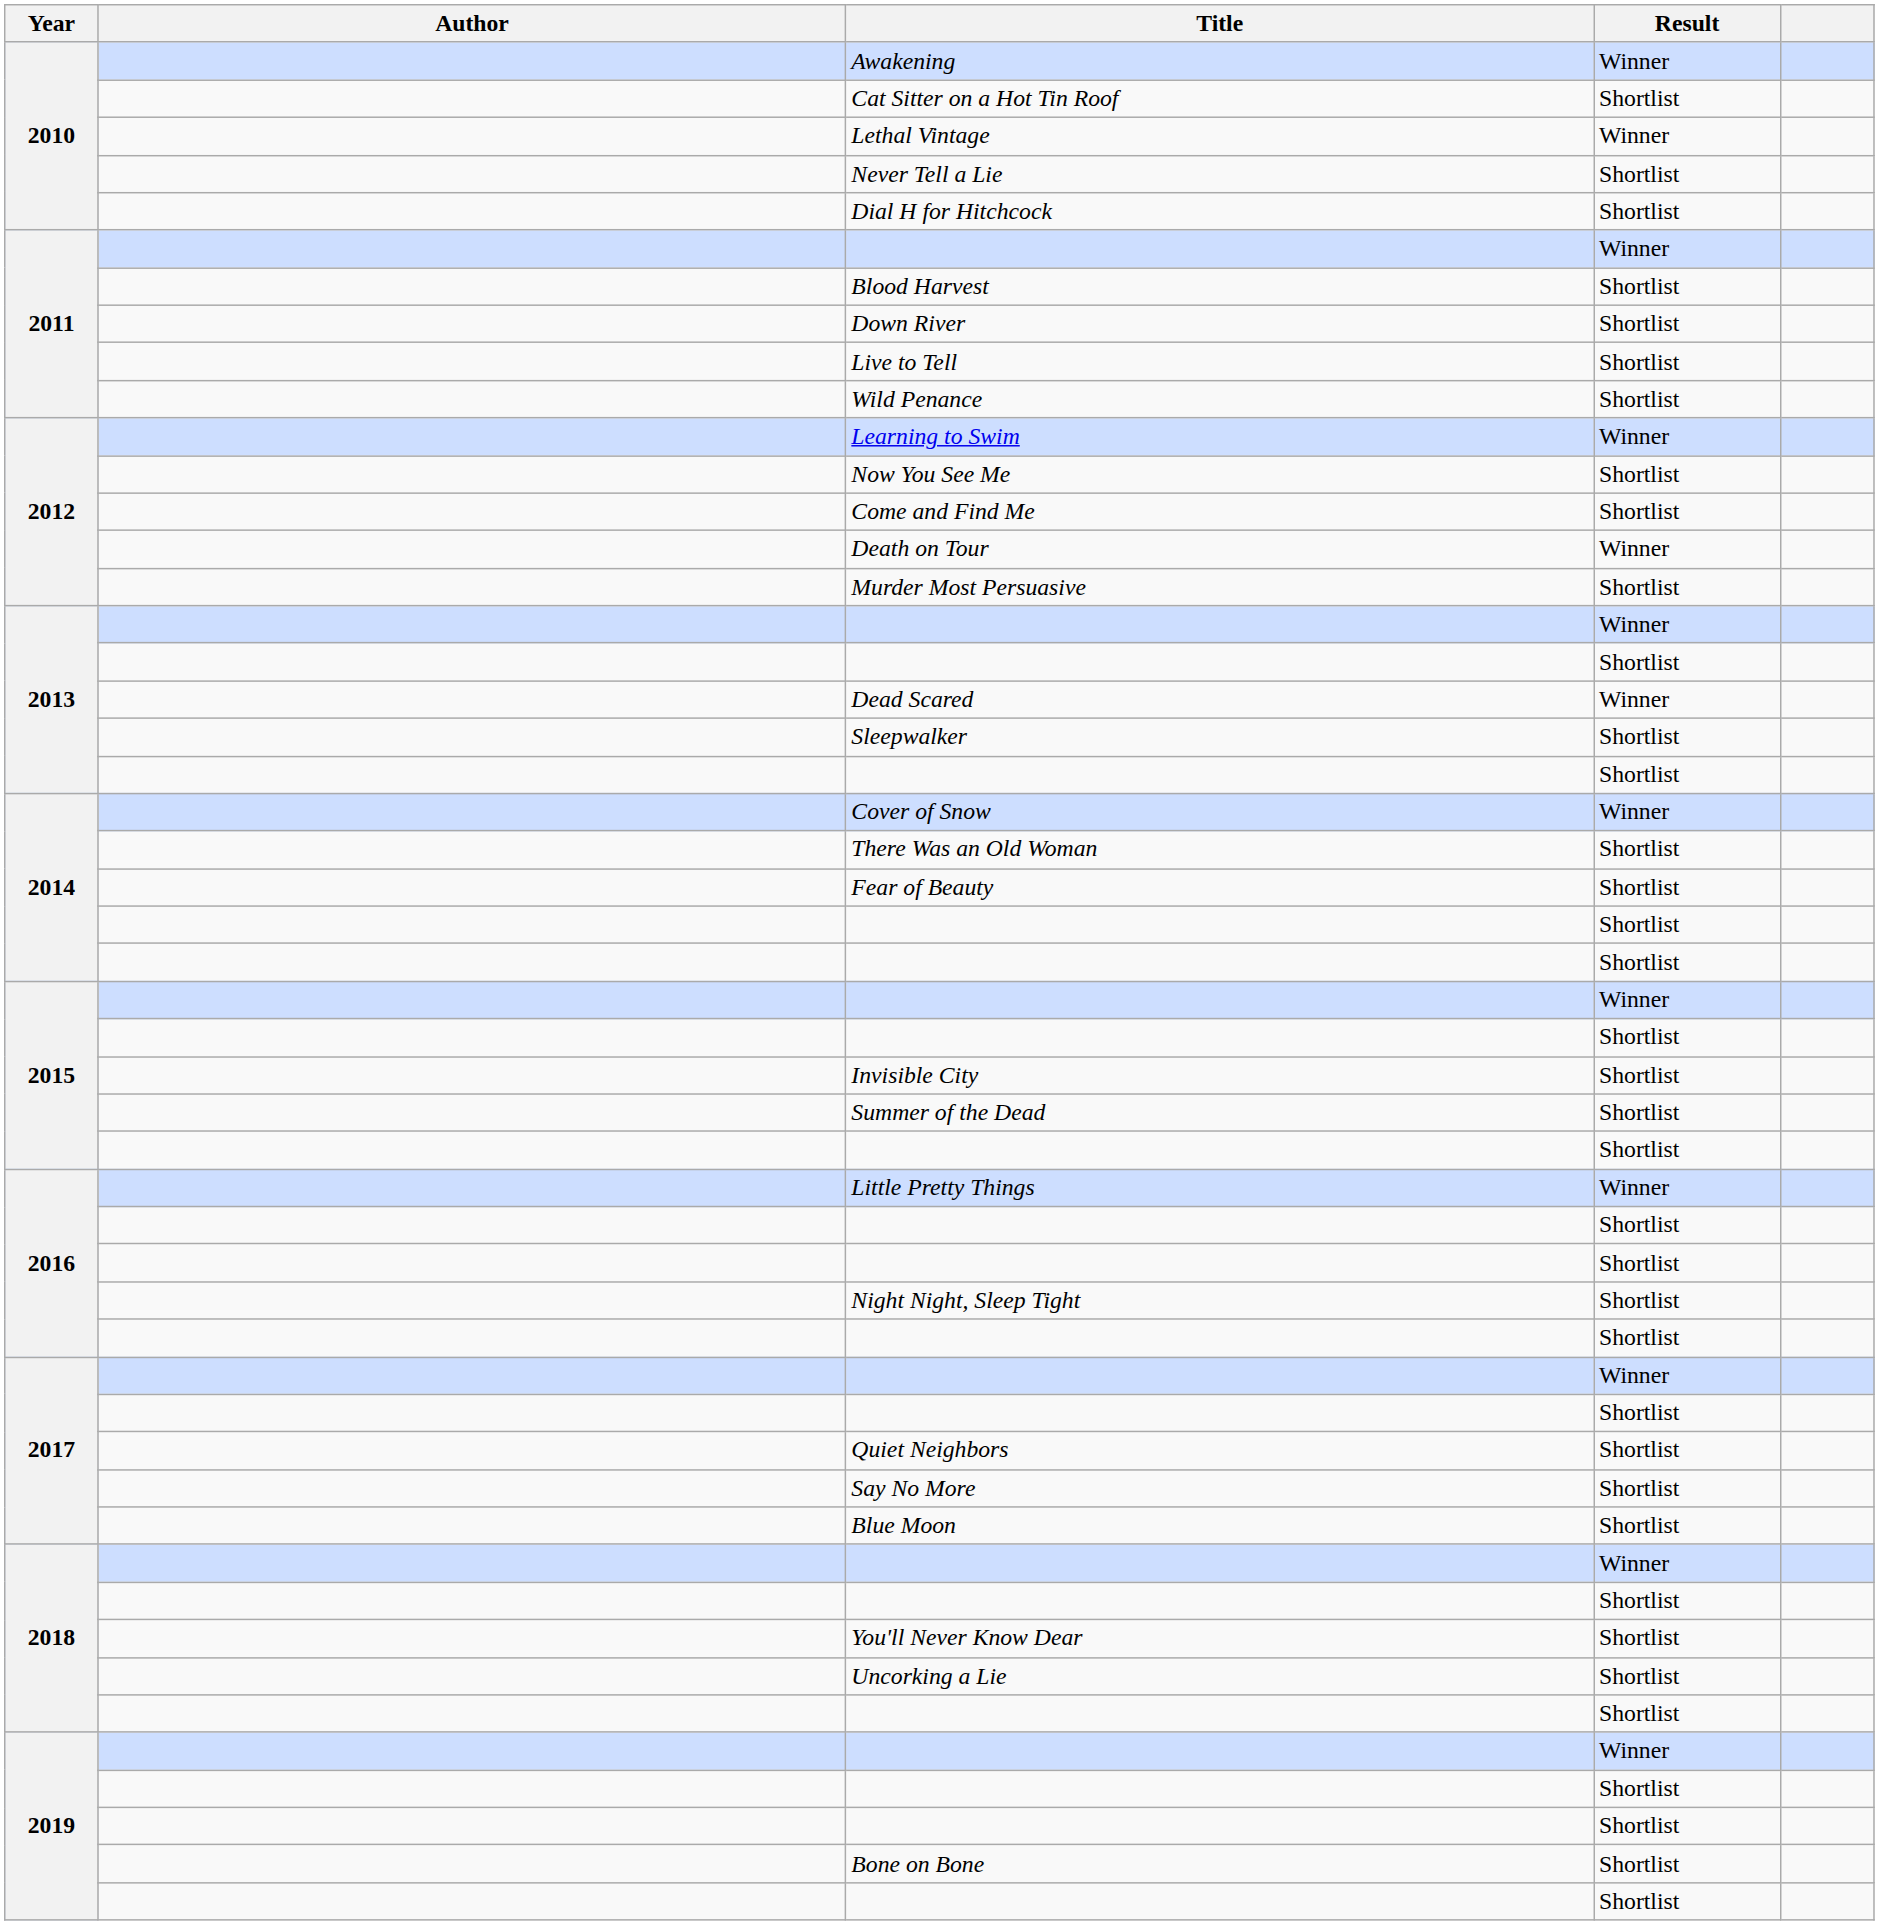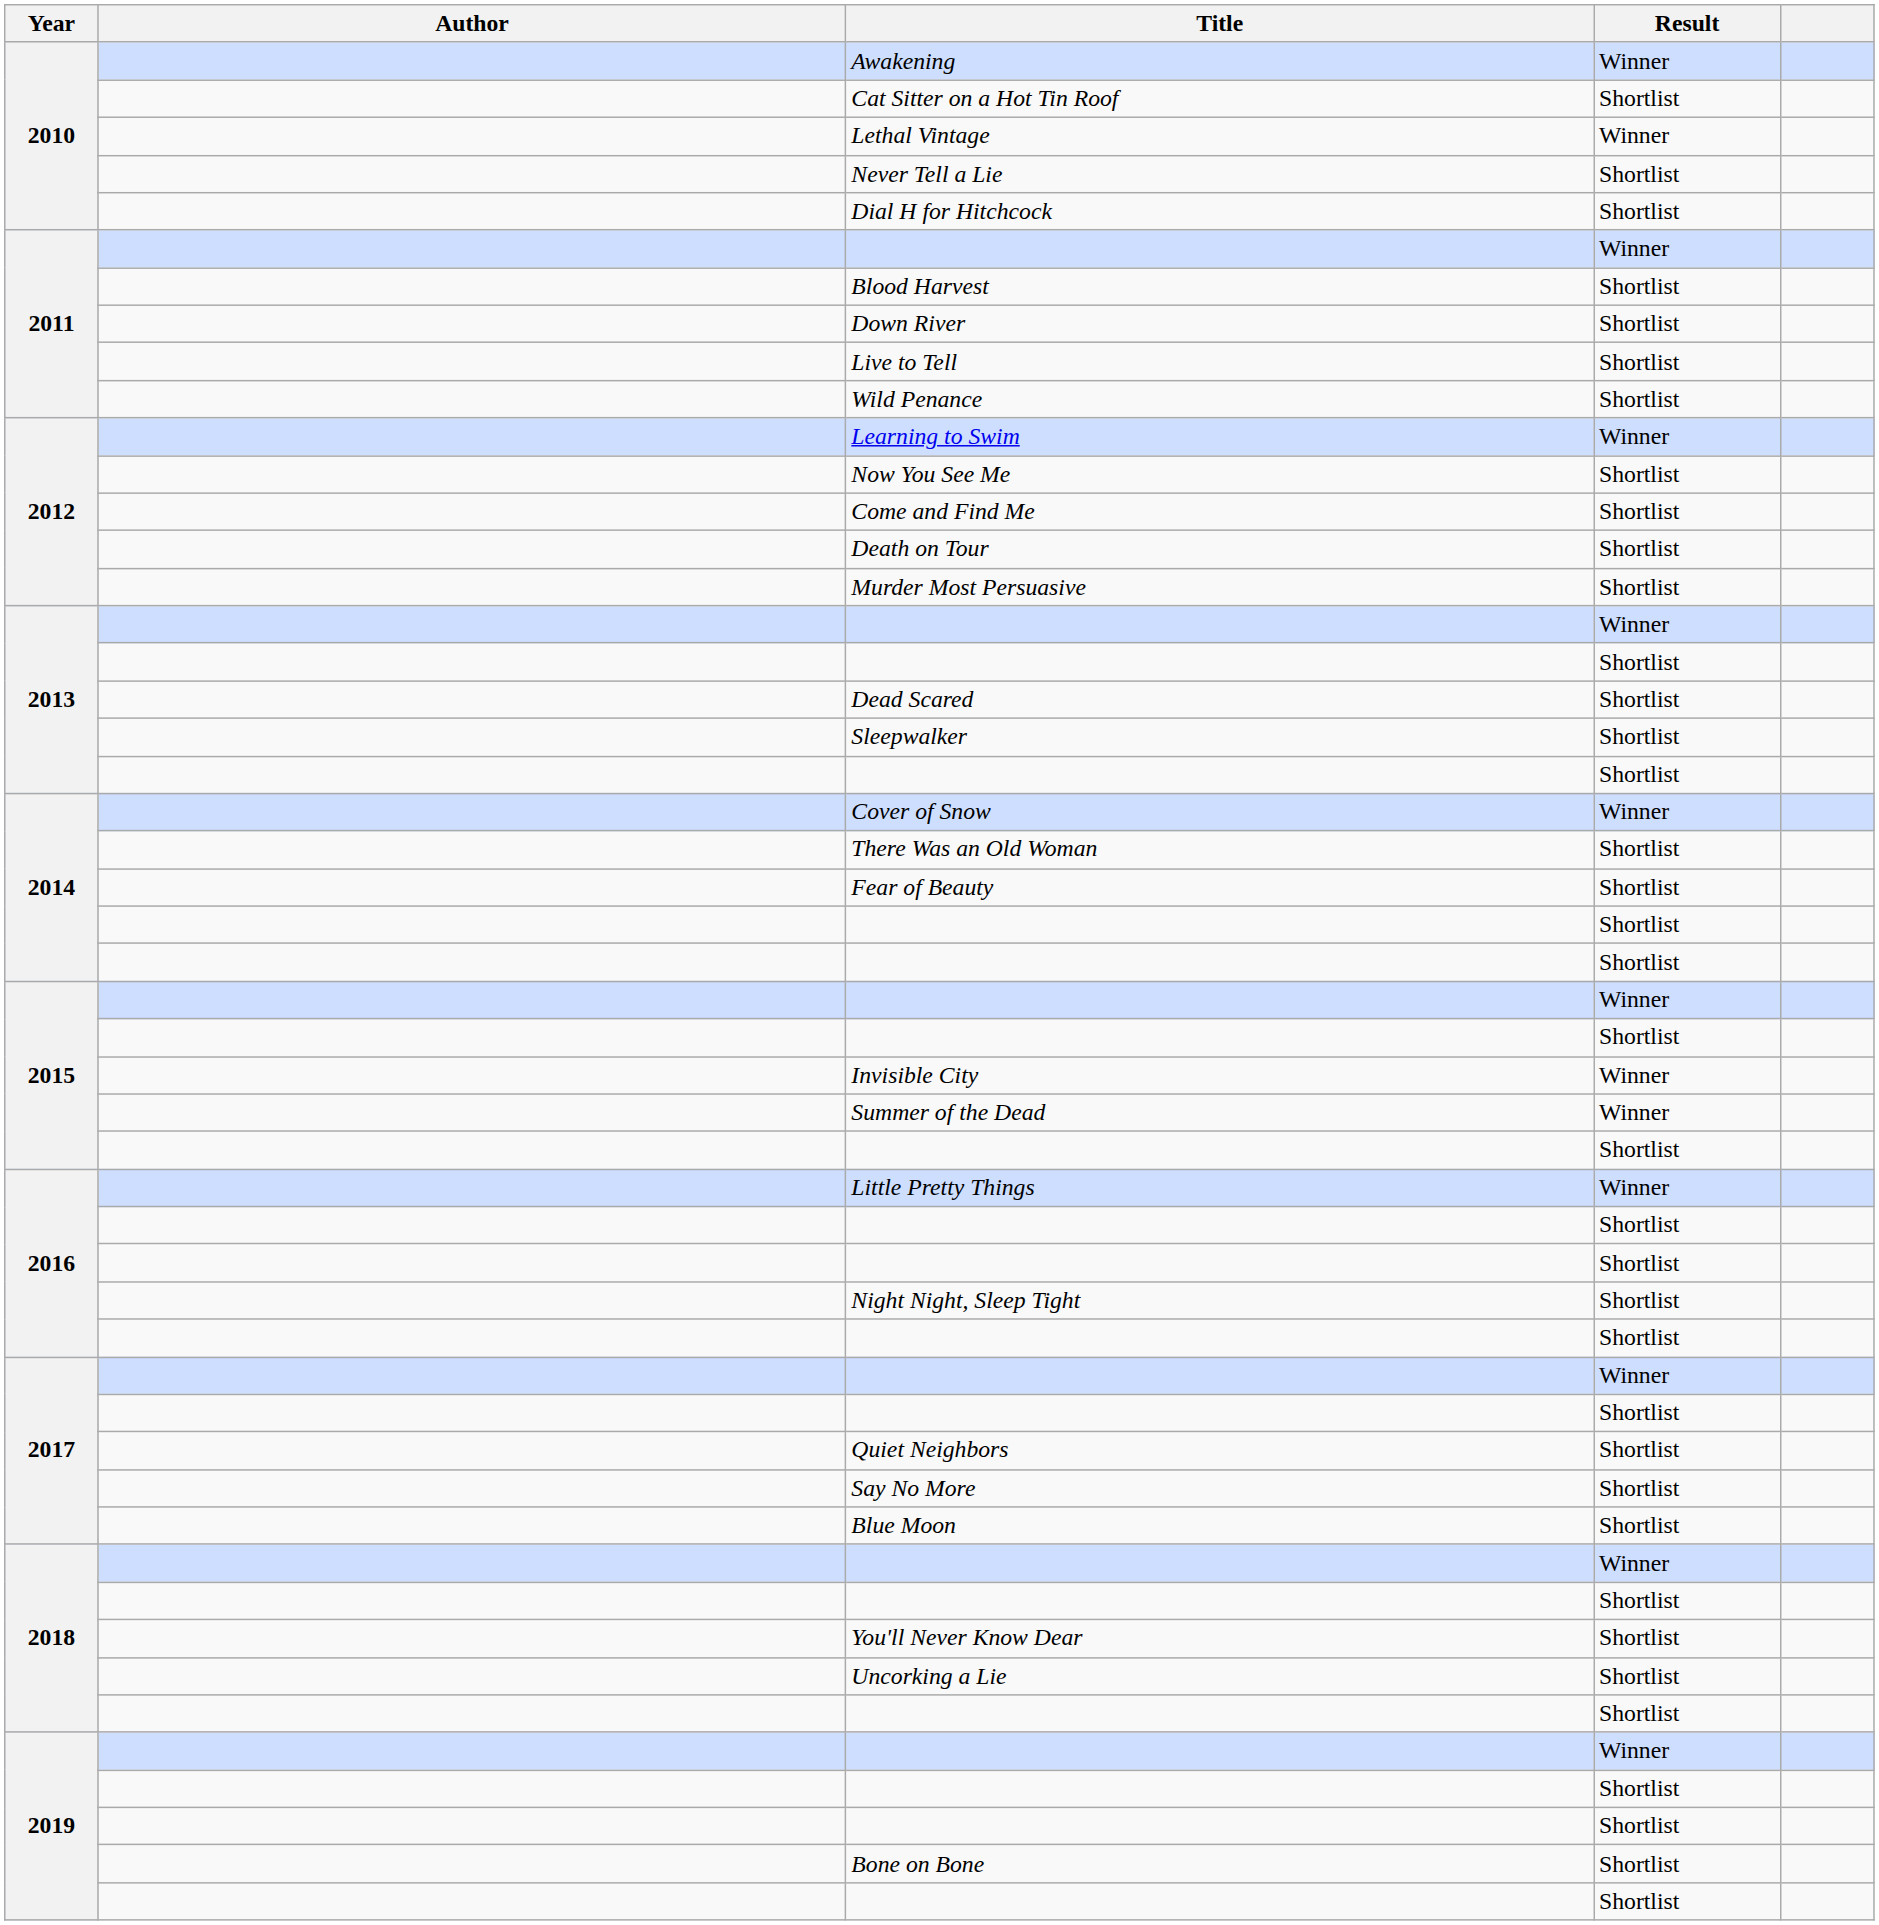 <table class="wikitable sortable mw-collapsible" style="width:100%">
 <tr>
 <th scope="col" width="5%">Year</th>
 <th scope="col" width="40%">Author</th>
 <th scope="col" width="40%">Title</th>
 <th scope="col" width="10%">Result</th>
 <th scope="col" width="5%"></th>
 </tr>
 <tr style="background:#cddeff">
 <th rowspan="5">2010</th>
 <td></td>
 <td><em>Awakening</em></td>
 <td>Winner</td>
 <td></td>
 </tr>
 <tr>
 <td></td>
 <td><em>Cat Sitter on a Hot Tin Roof</em></td>
 <td>Shortlist</td>
 <td></td>
 </tr>
 <tr>
 <td></td>
 <td><em>Lethal Vintage</em></td>
 <td>Winner</td>
 <td></td>
 </tr>
 <tr>
 <td></td>
 <td><em>Never Tell a Lie</em></td>
 <td>Shortlist</td>
 <td></td>
 </tr>
 <tr>
 <td></td>
 <td><em>Dial H for Hitchcock</em></td>
 <td>Shortlist</td>
 <td></td>
 </tr>
 <tr style="background:#cddeff">
 <th rowspan="5">2011</th>
 <td></td>
 <td><em></em></td>
 <td>Winner</td>
 <td></td>
 </tr>
 <tr>
 <td></td>
 <td><em>Blood Harvest</em></td>
 <td>Shortlist</td>
 <td></td>
 </tr>
 <tr>
 <td></td>
 <td><em>Down River</em></td>
 <td>Shortlist</td>
 <td></td>
 </tr>
 <tr>
 <td></td>
 <td><em>Live to Tell</em></td>
 <td>Shortlist</td>
 <td></td>
 </tr>
 <tr>
 <td></td>
 <td><em>Wild Penance</em></td>
 <td>Shortlist</td>
 <td></td>
 </tr>
 <tr style="background:#cddeff">
 <th rowspan="5">2012</th>
 <td></td>
 <td><em><a href='#'>Learning to Swim</a></em></td>
 <td>Winner</td>
 <td></td>
 </tr>
 <tr>
 <td></td>
 <td><em>Now You See Me</em></td>
 <td>Shortlist</td>
 <td></td>
 </tr>
 <tr>
 <td></td>
 <td><em>Come and Find Me</em></td>
 <td>Shortlist</td>
 <td></td>
 </tr>
 <tr>
 <td></td>
 <td><em>Death on Tour</em></td>
-<td>Winner</td>
+<td>Shortlist</td>
 <td></td>
 </tr>
 <tr>
 <td></td>
 <td><em>Murder Most Persuasive</em></td>
 <td>Shortlist</td>
 <td></td>
 </tr>
 <tr style="background:#cddeff">
 <th rowspan="5">2013</th>
 <td></td>
 <td><em></em></td>
 <td>Winner</td>
 <td></td>
 </tr>
 <tr>
 <td></td>
 <td><em></em></td>
 <td>Shortlist</td>
 <td></td>
 </tr>
 <tr>
 <td></td>
 <td><em>Dead Scared</em></td>
-<td>Winner</td>
+<td>Shortlist</td>
 <td></td>
 </tr>
 <tr>
 <td></td>
 <td><em>Sleepwalker</em></td>
 <td>Shortlist</td>
 <td></td>
 </tr>
 <tr>
 <td></td>
 <td><em></em></td>
 <td>Shortlist</td>
 <td></td>
 </tr>
 <tr style="background:#cddeff">
 <th rowspan="5">2014</th>
 <td></td>
 <td><em>Cover of Snow</em></td>
 <td>Winner</td>
 <td></td>
 </tr>
 <tr>
 <td></td>
 <td><em>There Was an Old Woman</em></td>
 <td>Shortlist</td>
 <td></td>
 </tr>
 <tr>
 <td></td>
 <td><em>Fear of Beauty</em></td>
 <td>Shortlist</td>
 <td></td>
 </tr>
 <tr>
 <td></td>
 <td><em></em></td>
 <td>Shortlist</td>
 <td></td>
 </tr>
 <tr>
 <td></td>
 <td><em></em></td>
 <td>Shortlist</td>
 <td></td>
 </tr>
 <tr style="background:#cddeff">
 <th rowspan="5">2015</th>
 <td></td>
 <td><em></em></td>
 <td>Winner</td>
 <td></td>
 </tr>
 <tr>
 <td></td>
 <td><em></em></td>
 <td>Shortlist</td>
 <td></td>
 </tr>
 <tr>
 <td></td>
 <td><em>Invisible City</em></td>
-<td>Shortlist</td>
+<td>Winner</td>
 <td></td>
 </tr>
 <tr>
 <td></td>
 <td><em>Summer of the Dead</em></td>
-<td>Shortlist</td>
+<td>Winner</td>
 <td></td>
 </tr>
 <tr>
 <td></td>
 <td><em></em></td>
 <td>Shortlist</td>
 <td></td>
 </tr>
 <tr style="background:#cddeff">
 <th rowspan="5">2016</th>
 <td></td>
 <td><em>Little Pretty Things</em></td>
 <td>Winner</td>
 <td></td>
 </tr>
 <tr>
 <td></td>
 <td><em></em></td>
 <td>Shortlist</td>
 <td></td>
 </tr>
 <tr>
 <td></td>
 <td><em></em></td>
 <td>Shortlist</td>
 <td></td>
 </tr>
 <tr>
 <td></td>
 <td><em>Night Night, Sleep Tight</em></td>
 <td>Shortlist</td>
 <td></td>
 </tr>
 <tr>
 <td></td>
 <td><em></em></td>
 <td>Shortlist</td>
 <td></td>
 </tr>
 <tr style="background:#cddeff">
 <th rowspan="5">2017</th>
 <td></td>
 <td><em></em></td>
 <td>Winner</td>
 <td></td>
 </tr>
 <tr>
 <td></td>
 <td><em></em></td>
 <td>Shortlist</td>
 <td></td>
 </tr>
 <tr>
 <td></td>
 <td><em>Quiet Neighbors</em></td>
 <td>Shortlist</td>
 <td></td>
 </tr>
 <tr>
 <td></td>
 <td><em>Say No More</em></td>
 <td>Shortlist</td>
 <td></td>
 </tr>
 <tr>
 <td></td>
 <td><em>Blue Moon</em></td>
 <td>Shortlist</td>
 <td></td>
 </tr>
 <tr style="background:#cddeff">
 <th rowspan="5">2018</th>
 <td></td>
 <td><em></em></td>
 <td>Winner</td>
 <td></td>
 </tr>
 <tr>
 <td></td>
 <td><em></em></td>
 <td>Shortlist</td>
 <td></td>
 </tr>
 <tr>
 <td></td>
 <td><em>You'll Never Know Dear</em></td>
 <td>Shortlist</td>
 <td></td>
 </tr>
 <tr>
 <td></td>
 <td><em>Uncorking a Lie</em></td>
 <td>Shortlist</td>
 <td></td>
 </tr>
 <tr>
 <td></td>
 <td><em></em></td>
 <td>Shortlist</td>
 <td></td>
 </tr>
 <tr style="background:#cddeff">
 <th rowspan="5">2019</th>
 <td></td>
 <td><em></em></td>
 <td>Winner</td>
 <td></td>
 </tr>
 <tr>
 <td></td>
 <td><em></em></td>
 <td>Shortlist</td>
 <td></td>
 </tr>
 <tr>
 <td></td>
 <td><em></em></td>
 <td>Shortlist</td>
 <td></td>
 </tr>
 <tr>
 <td></td>
 <td><em>Bone on Bone</em></td>
 <td>Shortlist</td>
 <td></td>
 </tr>
 <tr>
 <td></td>
 <td><em></em></td>
 <td>Shortlist</td>
 <td></td>
 </tr>
 </table>
